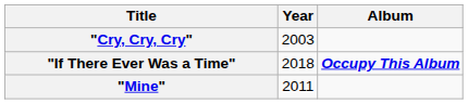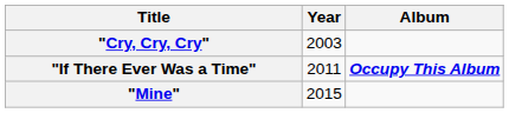 <table class="wikitable plainrowheaders" style="text-align:center;" border="1">
 <tr>
 <th scope="col" style="width:18em;">Title</th>
 <th scope="col" style="width:1em;">Year</th>
 <th scope="col">Album</th>
 </tr>
 <tr>
 <th scope="row">"<a href='#'>Cry, Cry, Cry</a>"<br></th>
 <td>2003</td>
 <td></td>
 </tr>
 <tr>
 <th scope="row">"If There Ever Was a Time"</th>
-<td>2018</td>
+<td>2011</td>
 <td><strong><em><a href='#'>Occupy This Album</a></em></strong></td>
 </tr>
 <tr>
 <th scope="row">"<a href='#'>Mine</a>"</th>
-<td>2011</td>
+<td>2015</td>
 <td></td>
 </tr>
 </table>
